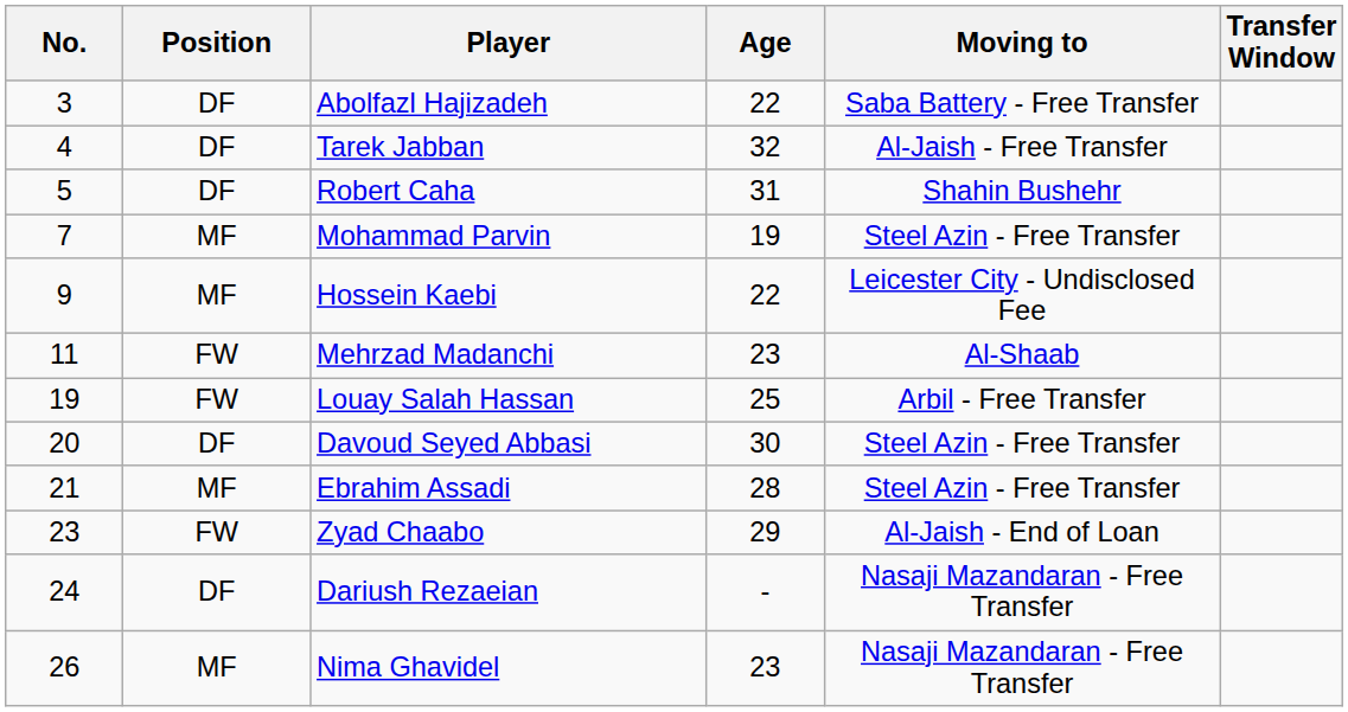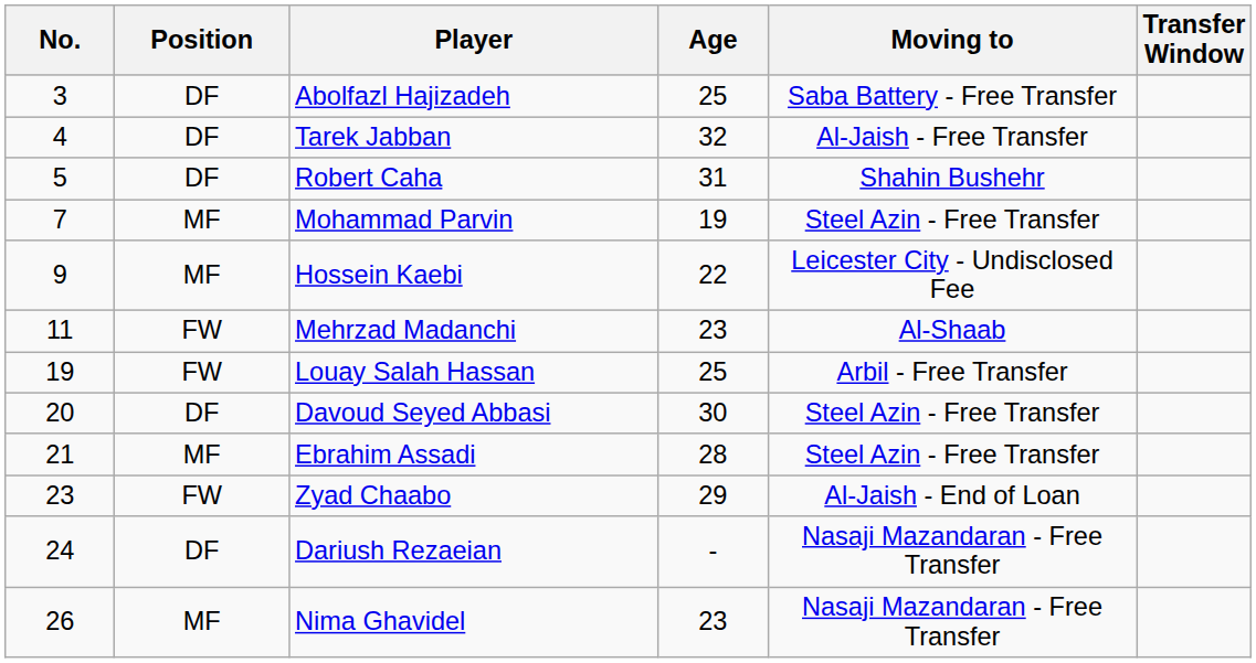 <table class="wikitable sortable" style="text-align: center;">
 <tr>
 <th width=60><strong>No.</strong></th>
 <th width=100><strong>Position</strong></th>
 <th width=220><strong>Player</strong></th>
 <th width=60><strong>Age</strong></th>
 <th width=220><strong>Moving to</strong></th>
 <th width=60><strong>Transfer Window</strong></th>
 </tr>
 <tr>
 <td>3</td>
 <td style="text-align:center">DF</td>
 <td style="text-align:left"> <a href='#'>Abolfazl Hajizadeh</a></td>
-<td>22</td>
+<td>25</td>
 <td><a href='#'>Saba Battery</a> - Free Transfer</td>
 <td></td>
 </tr>
 <tr>
 <td>4</td>
 <td style="text-align:center">DF</td>
 <td style="text-align:left"> <a href='#'>Tarek Jabban</a></td>
 <td>32</td>
 <td><a href='#'>Al-Jaish</a> - Free Transfer</td>
 <td></td>
 </tr>
 <tr>
 <td>5</td>
 <td style="text-align:center">DF</td>
 <td style="text-align:left"> <a href='#'>Robert Caha</a></td>
 <td>31</td>
 <td><a href='#'>Shahin Bushehr</a></td>
 <td></td>
 </tr>
 <tr>
 <td>7</td>
 <td style="text-align:center">MF</td>
 <td style="text-align:left"> <a href='#'>Mohammad Parvin</a></td>
 <td>19</td>
 <td><a href='#'>Steel Azin</a> - Free Transfer</td>
 <td></td>
 </tr>
 <tr>
 <td>9</td>
 <td style="text-align:center">MF</td>
 <td style="text-align:left"> <a href='#'>Hossein Kaebi</a></td>
 <td>22</td>
 <td><a href='#'>Leicester City</a> - Undisclosed Fee</td>
 <td></td>
 </tr>
 <tr>
 <td>11</td>
 <td style="text-align:center">FW</td>
 <td style="text-align:left"> <a href='#'>Mehrzad Madanchi</a></td>
 <td>23</td>
 <td><a href='#'>Al-Shaab</a></td>
 <td></td>
 </tr>
 <tr>
 <td>19</td>
 <td style="text-align:center">FW</td>
 <td style="text-align:left"> <a href='#'>Louay Salah Hassan</a></td>
 <td>25</td>
 <td><a href='#'>Arbil</a> - Free Transfer</td>
 <td></td>
 </tr>
 <tr>
 <td>20</td>
 <td style="text-align:center">DF</td>
 <td style="text-align:left"> <a href='#'>Davoud Seyed Abbasi</a></td>
 <td>30</td>
 <td><a href='#'>Steel Azin</a> - Free Transfer</td>
 <td></td>
 </tr>
 <tr>
 <td>21</td>
 <td style="text-align:center">MF</td>
 <td style="text-align:left"> <a href='#'>Ebrahim Assadi</a></td>
 <td>28</td>
 <td><a href='#'>Steel Azin</a> - Free Transfer</td>
 <td></td>
 </tr>
 <tr>
 <td>23</td>
 <td style="text-align:center">FW</td>
 <td style="text-align:left"> <a href='#'>Zyad Chaabo</a></td>
 <td>29</td>
 <td><a href='#'>Al-Jaish</a> - End of Loan</td>
 <td></td>
 </tr>
 <tr>
 <td>24</td>
 <td style="text-align:center">DF</td>
 <td style="text-align:left"> <a href='#'>Dariush Rezaeian</a></td>
 <td>-</td>
 <td><a href='#'>Nasaji Mazandaran</a> - Free Transfer</td>
 <td></td>
 </tr>
 <tr>
 <td>26</td>
 <td style="text-align:center">MF</td>
 <td style="text-align:left"> <a href='#'>Nima Ghavidel</a></td>
 <td>23</td>
 <td><a href='#'>Nasaji Mazandaran</a> - Free Transfer</td>
 <td></td>
 </tr>
 </table>
